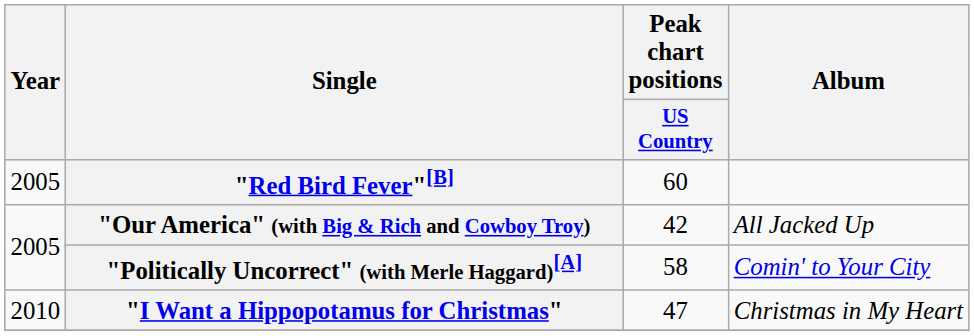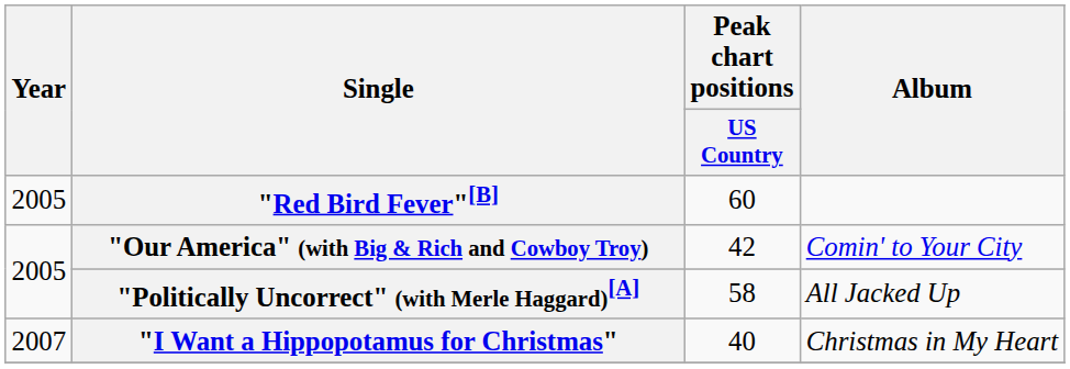 <table class="wikitable plainrowheaders" style="text-align:center;">
 <tr>
 <th rowspan="2">Year</th>
 <th rowspan="2" style="width:22em;">Single</th>
 <th colspan="1">Peak chart positions</th>
 <th rowspan="2">Album</th>
 </tr>
 <tr style="font-size:smaller;">
 <th width="60"><a href='#'>US Country</a></th>
 </tr>
 <tr>
 <td>2005</td>
 <th scope="row">"<a href='#'>Red Bird Fever</a>"<sup><a href='#'><strong>[B]</strong></a></sup></th>
 <td>60</td>
 <td></td>
 </tr>
 <tr>
 <td rowspan="2">2005</td>
 <th scope="row">"Our America" <small>(with <a href='#'>Big & Rich</a> and <a href='#'>Cowboy Troy</a>)</small></th>
 <td>42</td>
-<td align="left"><em>All Jacked Up</em></td>
+<td align="left"><em><a href='#'>Comin' to Your City</a></em></td>
 </tr>
 <tr>
 <th scope="row">"Politically Uncorrect" <small>(with Merle Haggard)</small><sup><a href='#'><strong>[A]</strong></a></sup></th>
 <td>58</td>
-<td align="left"><em><a href='#'>Comin' to Your City</a></em></td>
+<td align="left"><em>All Jacked Up</em></td>
 </tr>
 <tr>
-<td>2010</td>
+<td>2007</td>
 <th scope="row">"<a href='#'>I Want a Hippopotamus for Christmas</a>"</th>
-<td>47</td>
+<td>40</td>
 <td align="left"><em>Christmas in My Heart</em></td>
 </tr>
 <tr>
 </tr>
 </table>
